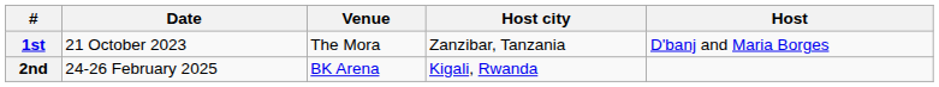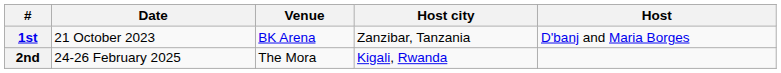 <table class="wikitable"  style="font-size:90%; width:65%;">
 <tr>
 <th>#</th>
 <th>Date</th>
 <th>Venue</th>
 <th>Host city</th>
 <th>Host</th>
 </tr>
 <tr>
 <th><a href='#'>1st</a></th>
 <td>21 October 2023</td>
-<td>The Mora</td>
+<td><a href='#'>BK Arena</a></td>
 <td>Zanzibar, Tanzania</td>
 <td><a href='#'>D'banj</a> and <a href='#'>Maria Borges</a></td>
 </tr>
 <tr>
 <th>2nd</th>
 <td>24-26 February 2025</td>
-<td><a href='#'>BK Arena</a></td>
+<td>The Mora</td>
 <td><a href='#'>Kigali</a>, <a href='#'>Rwanda</a></td>
 <td></td>
 </tr>
 </table>
